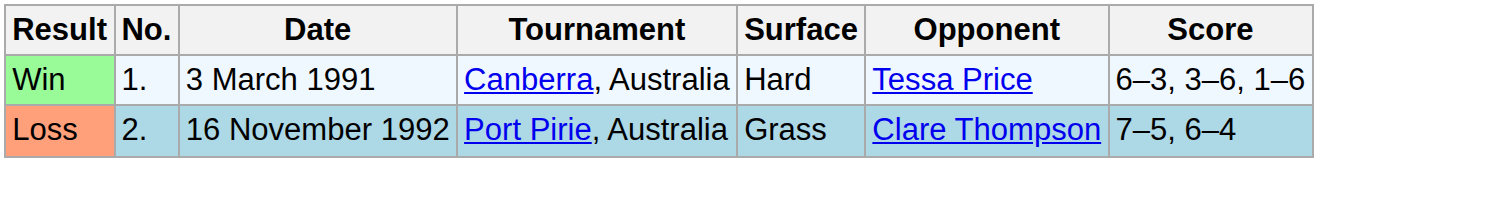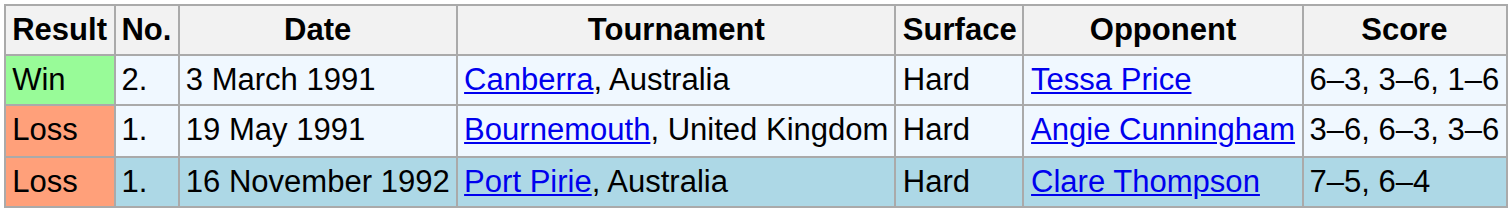 <table class="sortable wikitable" style="font-size:97%;">
 <tr>
 <th>Result</th>
 <th>No.</th>
 <th>Date</th>
 <th>Tournament</th>
 <th>Surface</th>
 <th>Opponent</th>
 <th class="unsortable">Score</th>
 </tr>
 <tr bgcolor="#f0f8ff">
 <td style="background:#98fb98;">Win</td>
-<td>1.</td>
+<td>2.</td>
 <td>3 March 1991</td>
 <td><a href='#'>Canberra</a>, Australia</td>
 <td>Hard</td>
 <td> <a href='#'>Tessa Price</a></td>
 <td>6–3, 3–6, 1–6</td>
 </tr>
+<tr style="background:#f0f8ff;">
+<td style="background:#ffa07a;">Loss</td>
+<td>1.</td>
+<td>19 May 1991</td>
+<td><a href='#'>Bournemouth</a>, United Kingdom</td>
+<td>Hard</td>
+<td> <a href='#'>Angie Cunningham</a></td>
+<td>3–6, 6–3, 3–6</td>
+</tr>
 <tr style="background:lightblue;">
 <td style="background:#ffa07a;">Loss</td>
-<td>2.</td>
+<td>1.</td>
 <td>16 November 1992</td>
 <td><a href='#'>Port Pirie</a>, Australia</td>
-<td>Grass</td>
+<td>Hard</td>
 <td> <a href='#'>Clare Thompson</a></td>
 <td>7–5, 6–4</td>
 </tr>
 </table>
